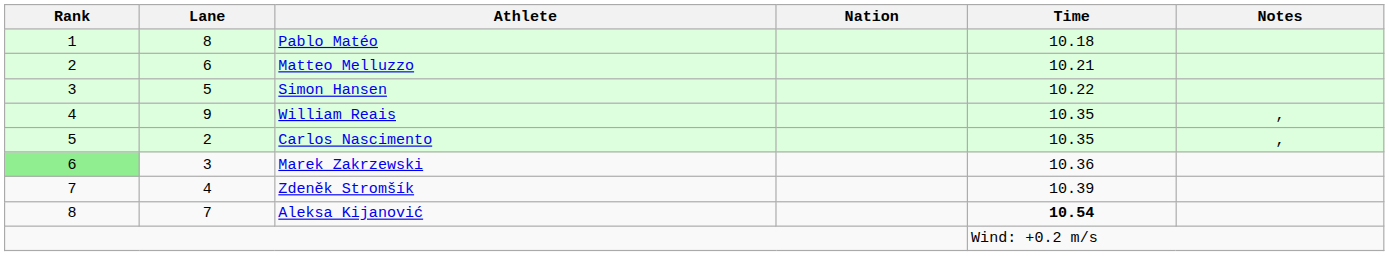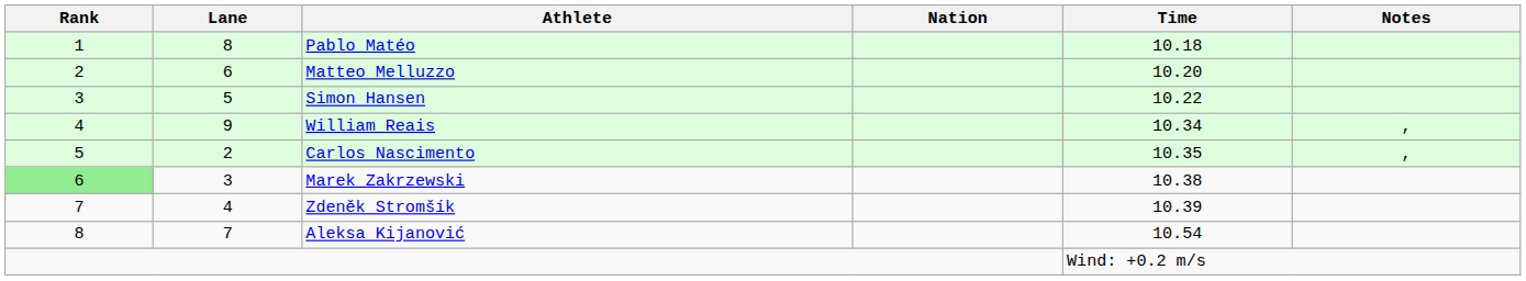 <table class="wikitable sortable" style="text-align:center;width: 60%;">
 <tr>
 <th scope="col">Rank</th>
 <th scope="col">Lane</th>
 <th scope="col">Athlete</th>
 <th scope="col">Nation</th>
 <th scope="col">Time</th>
 <th scope="col">Notes</th>
 </tr>
 <tr bgcolor=ddffdd>
 <td>1</td>
 <td>8</td>
 <td align=left><a href='#'>Pablo Matéo</a></td>
 <td align=left></td>
 <td>10.18</td>
 <td></td>
 </tr>
 <tr bgcolor=ddffdd>
 <td>2</td>
 <td>6</td>
 <td align=left><a href='#'>Matteo Melluzzo</a></td>
 <td align=left></td>
-<td>10.21</td>
+<td>10.20</td>
 <td></td>
 </tr>
 <tr bgcolor=ddffdd>
 <td>3</td>
 <td>5</td>
 <td align=left><a href='#'>Simon Hansen</a></td>
 <td align=left></td>
 <td>10.22</td>
 <td></td>
 </tr>
 <tr bgcolor=ddffdd>
 <td>4</td>
 <td>9</td>
 <td align=left><a href='#'>William Reais</a></td>
 <td align=left></td>
-<td>10.35</td>
+<td>10.34</td>
 <td>, </td>
 </tr>
 <tr bgcolor=ddffdd>
 <td>5</td>
 <td>2</td>
 <td align=left><a href='#'>Carlos Nascimento</a></td>
 <td align=left></td>
 <td>10.35</td>
 <td>, </td>
 </tr>
 <tr>
 <td style="background: lightgreen;">6</td>
 <td>3</td>
 <td align=left><a href='#'>Marek Zakrzewski</a></td>
 <td align=left></td>
-<td>10.36</td>
+<td>10.38</td>
 <td></td>
 </tr>
 <tr>
 <td>7</td>
 <td>4</td>
 <td align=left><a href='#'>Zdeněk Stromšík</a></td>
 <td align=left></td>
 <td>10.39</td>
 <td></td>
 </tr>
 <tr>
 <td>8</td>
 <td>7</td>
 <td align=left><a href='#'>Aleksa Kijanović</a></td>
 <td align=left></td>
-<td><strong>10.54</strong></td>
+<td>10.54</td>
 <td></td>
 </tr>
 <tr class="sortbottom">
 <td colspan="4"></td>
 <td colspan="2" style="text-align:left;">Wind: +0.2 m/s</td>
 </tr>
 </table>
